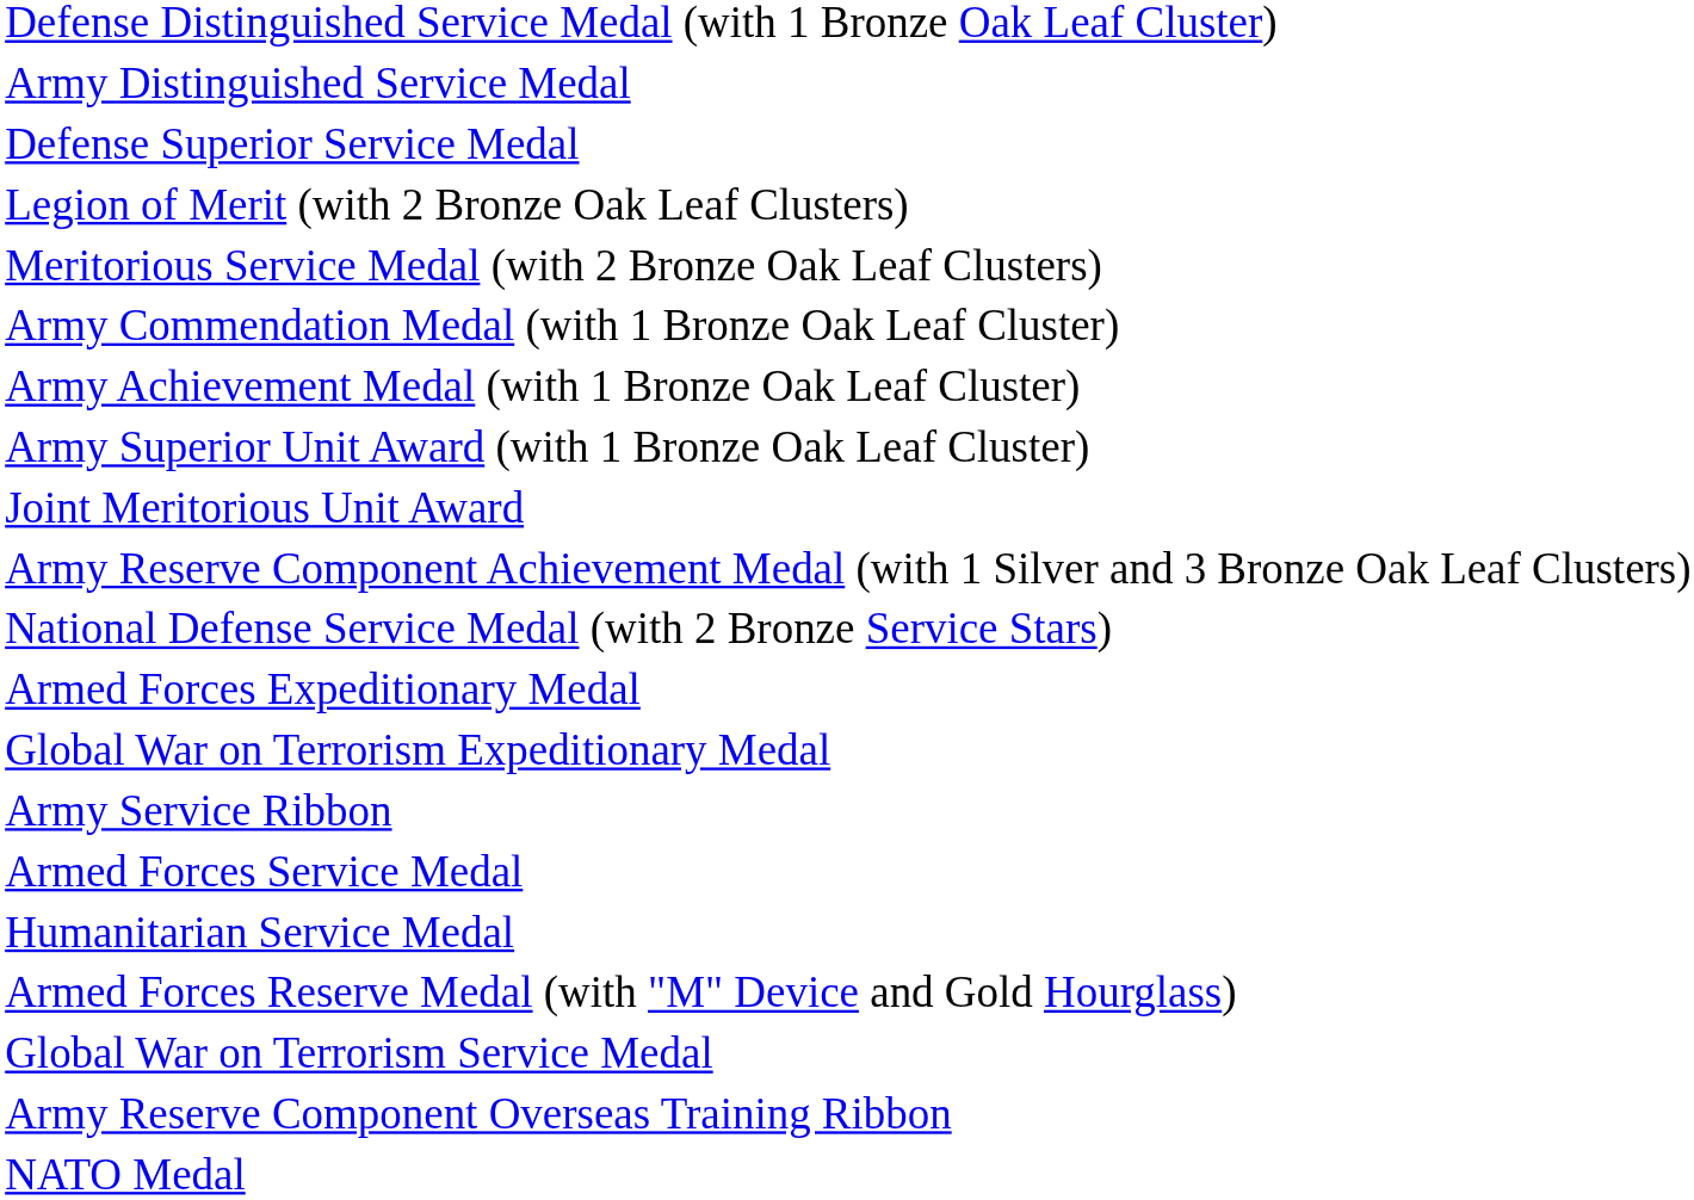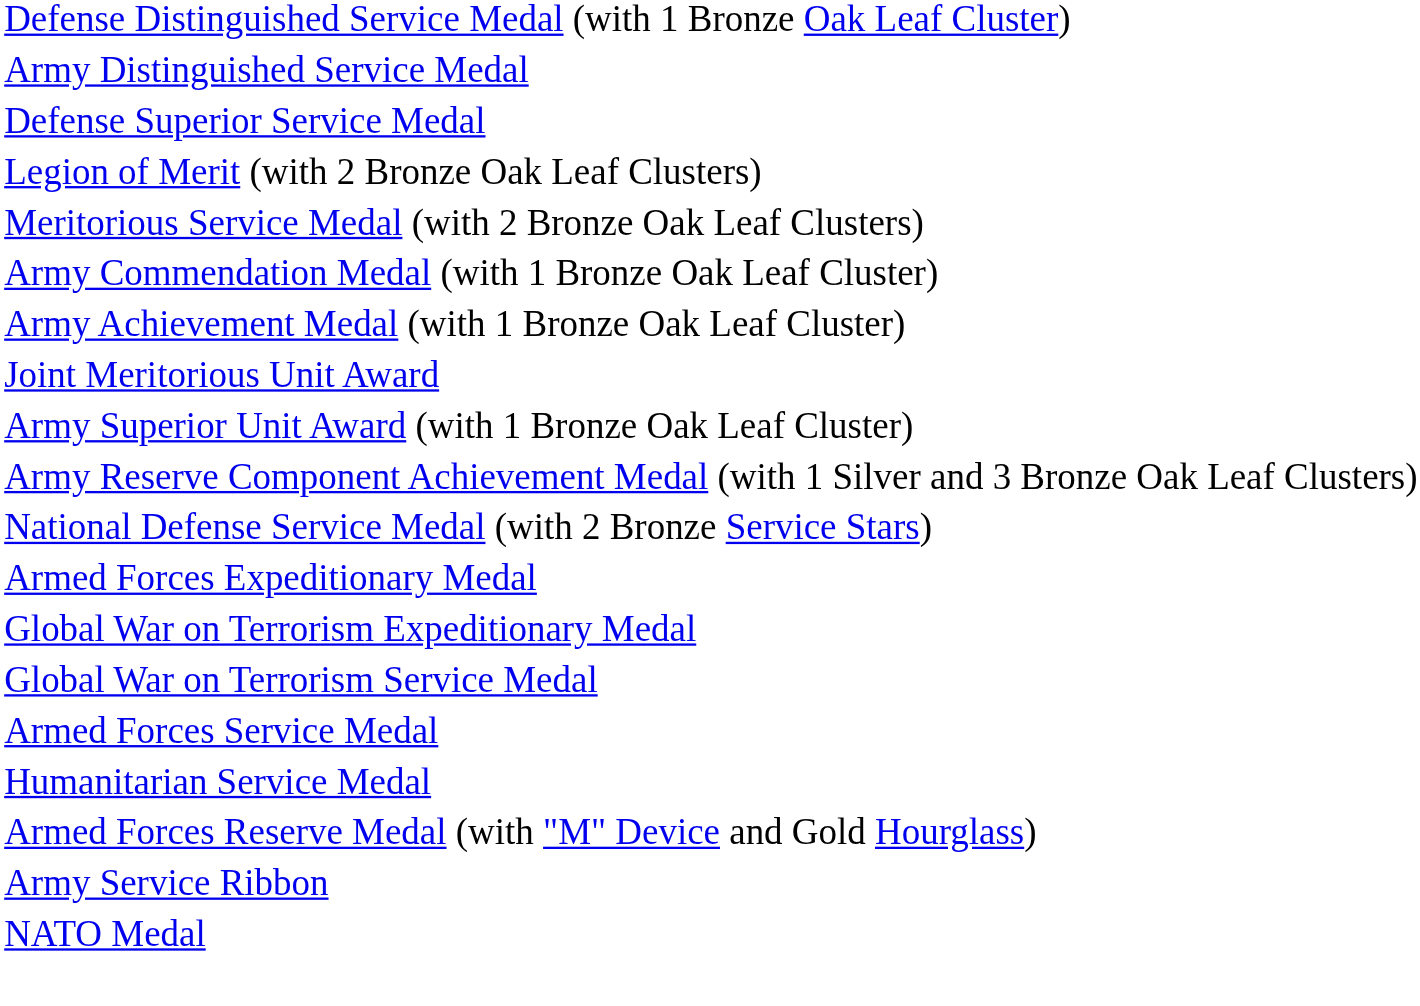 <table>
 <tr>
 <td></td>
 <td><a href='#'>Defense Distinguished Service Medal</a> (with 1 Bronze <a href='#'>Oak Leaf Cluster</a>)</td>
 </tr>
 <tr>
 <td></td>
 <td><a href='#'>Army Distinguished Service Medal</a></td>
 </tr>
 <tr>
 <td></td>
 <td><a href='#'>Defense Superior Service Medal</a></td>
 </tr>
 <tr>
 <td><span></span><span></span></td>
 <td><a href='#'>Legion of Merit</a> (with 2 Bronze Oak Leaf Clusters)</td>
 </tr>
 <tr>
 <td><span></span><span></span></td>
 <td><a href='#'>Meritorious Service Medal</a> (with 2 Bronze Oak Leaf Clusters)</td>
 </tr>
 <tr>
 <td></td>
 <td><a href='#'>Army Commendation Medal</a> (with 1 Bronze Oak Leaf Cluster)</td>
 </tr>
 <tr>
 <td></td>
 <td><a href='#'>Army Achievement Medal</a> (with 1 Bronze Oak Leaf Cluster)</td>
 </tr>
 <tr>
 <td></td>
-<td><a href='#'>Army Superior Unit Award</a> (with 1 Bronze Oak Leaf Cluster)</td>
+<td><a href='#'>Joint Meritorious Unit Award</a></td>
 </tr>
 <tr>
 <td></td>
-<td><a href='#'>Joint Meritorious Unit Award</a></td>
+<td><a href='#'>Army Superior Unit Award</a> (with 1 Bronze Oak Leaf Cluster)</td>
 </tr>
 <tr>
 <td><span></span><span></span><span></span><span></span></td>
 <td><a href='#'>Army Reserve Component Achievement Medal</a> (with 1 Silver and 3 Bronze Oak Leaf Clusters)</td>
 </tr>
 <tr>
 <td><span></span><span></span></td>
 <td><a href='#'>National Defense Service Medal</a> (with 2 Bronze <a href='#'>Service Stars</a>)</td>
 </tr>
 <tr>
 <td></td>
 <td><a href='#'>Armed Forces Expeditionary Medal</a></td>
 </tr>
 <tr>
 <td></td>
 <td><a href='#'>Global War on Terrorism Expeditionary Medal</a></td>
 </tr>
 <tr>
 <td></td>
-<td><a href='#'>Army Service Ribbon</a></td>
+<td><a href='#'>Global War on Terrorism Service Medal</a></td>
 </tr>
 <tr>
 <td></td>
 <td><a href='#'>Armed Forces Service Medal</a></td>
 </tr>
 <tr>
 <td></td>
 <td><a href='#'>Humanitarian Service Medal</a></td>
 </tr>
 <tr>
 <td><span></span><span></span></td>
 <td><a href='#'>Armed Forces Reserve Medal</a> (with <a href='#'>"M" Device</a> and Gold <a href='#'>Hourglass</a>)</td>
 </tr>
 <tr>
 <td></td>
-<td><a href='#'>Global War on Terrorism Service Medal</a></td>
-</tr>
-<tr>
-<td></td>
-<td><a href='#'>Army Reserve Component Overseas Training Ribbon</a></td>
+<td><a href='#'>Army Service Ribbon</a></td>
 </tr>
 <tr>
 <td></td>
 <td><a href='#'>NATO Medal</a></td>
 </tr>
 </table>
